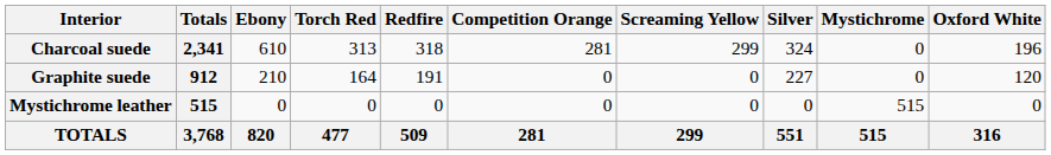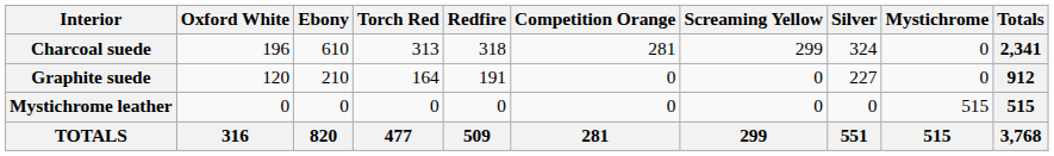 <table class=wikitable>
 <tr>
 <th>Interior</th>
-<th>Totals</th>
+<th>Oxford White</th>
 <th>Ebony</th>
 <th>Torch Red</th>
 <th>Redfire</th>
 <th>Competition Orange</th>
 <th>Screaming Yellow</th>
 <th>Silver</th>
 <th>Mystichrome</th>
-<th>Oxford White</th>
+<th>Totals</th>
 </tr>
 <tr>
 <th>Charcoal suede</th>
-<th>2,341</th>
+<td align=right>196</td>
 <td align=right>610</td>
 <td align=right>313</td>
 <td align=right>318</td>
 <td align=right>281</td>
 <td align=right>299</td>
 <td align=right>324</td>
 <td align=right>0</td>
-<td align=right>196</td>
+<th>2,341</th>
 </tr>
 <tr>
 <th>Graphite suede</th>
-<th>912</th>
+<td align=right>120</td>
 <td align=right>210</td>
 <td align=right>164</td>
 <td align=right>191</td>
 <td align=right>0</td>
 <td align=right>0</td>
 <td align=right>227</td>
 <td align=right>0</td>
-<td align=right>120</td>
+<th>912</th>
 </tr>
 <tr>
 <th>Mystichrome leather</th>
-<th>515</th>
+<td align=right>0</td>
 <td align=right>0</td>
 <td align=right>0</td>
 <td align=right>0</td>
 <td align=right>0</td>
 <td align=right>0</td>
 <td align=right>0</td>
 <td align=right>515</td>
-<td align=right>0</td>
+<th>515</th>
 </tr>
 <tr>
 <th>TOTALS</th>
-<th>3,768</th>
+<th>316</th>
 <th>820</th>
 <th>477</th>
 <th>509</th>
 <th>281</th>
 <th>299</th>
 <th>551</th>
 <th>515</th>
-<th>316</th>
+<th>3,768</th>
 </tr>
 </table>
